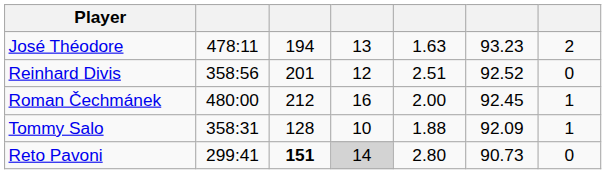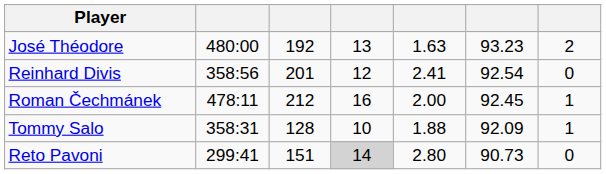 <table class="wikitable sortable" style="text-align:center;">
 <tr>
 <th style="width:170px;">Player</th>
 <th style="width:60px;"></th>
 <th style="width:50px;"></th>
 <th style="width:50px;"></th>
 <th style="width:60px;"></th>
 <th style="width:60px;"></th>
 <th style="width:50px;"></th>
 </tr>
 <tr>
 <td style="text-align:left;"> <a href='#'>José Théodore</a></td>
-<td>478:11</td>
-<td>194</td>
+<td>480:00</td>
+<td>192</td>
 <td>13</td>
 <td>1.63</td>
 <td>93.23</td>
 <td>2</td>
 </tr>
 <tr>
 <td style="text-align:left;"> <a href='#'>Reinhard Divis</a></td>
 <td>358:56</td>
 <td>201</td>
 <td>12</td>
-<td>2.51</td>
-<td>92.52</td>
+<td>2.41</td>
+<td>92.54</td>
 <td>0</td>
 </tr>
 <tr>
 <td style="text-align:left;"> <a href='#'>Roman Čechmánek</a></td>
-<td>480:00</td>
+<td>478:11</td>
 <td>212</td>
 <td>16</td>
 <td>2.00</td>
 <td>92.45</td>
 <td>1</td>
 </tr>
 <tr>
 <td style="text-align:left;"> <a href='#'>Tommy Salo</a></td>
 <td>358:31</td>
 <td>128</td>
 <td>10</td>
 <td>1.88</td>
 <td>92.09</td>
 <td>1</td>
 </tr>
 <tr>
 <td style="text-align:left;"> <a href='#'>Reto Pavoni</a></td>
 <td>299:41</td>
-<td><strong>151</strong></td>
+<td>151</td>
 <td style="background: lightgrey;">14</td>
 <td>2.80</td>
 <td>90.73</td>
 <td>0</td>
 </tr>
 </table>
